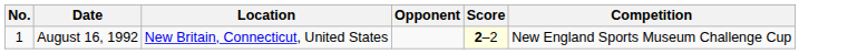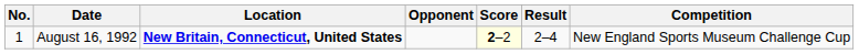 <table class="wikitable plainrowheaders">
 <tr>
 <th>No.</th>
 <th>Date</th>
 <th>Location</th>
 <th>Opponent</th>
 <th>Score</th>
+<th>Result</th>
 <th>Competition</th>
 </tr>
 <tr>
 <td align="center">1</td>
 <td>August 16, 1992</td>
-<td><a href='#'>New Britain, Connecticut</a>, United States</td>
+<td><strong><a href='#'>New Britain, Connecticut</a>, United States</strong></td>
 <td></td>
 <td align="center" style="background: lightyellow;"><strong>2</strong>–2</td>
+<td align="center">2–4</td>
 <td>New England Sports Museum Challenge Cup</td>
 </tr>
 </table>
